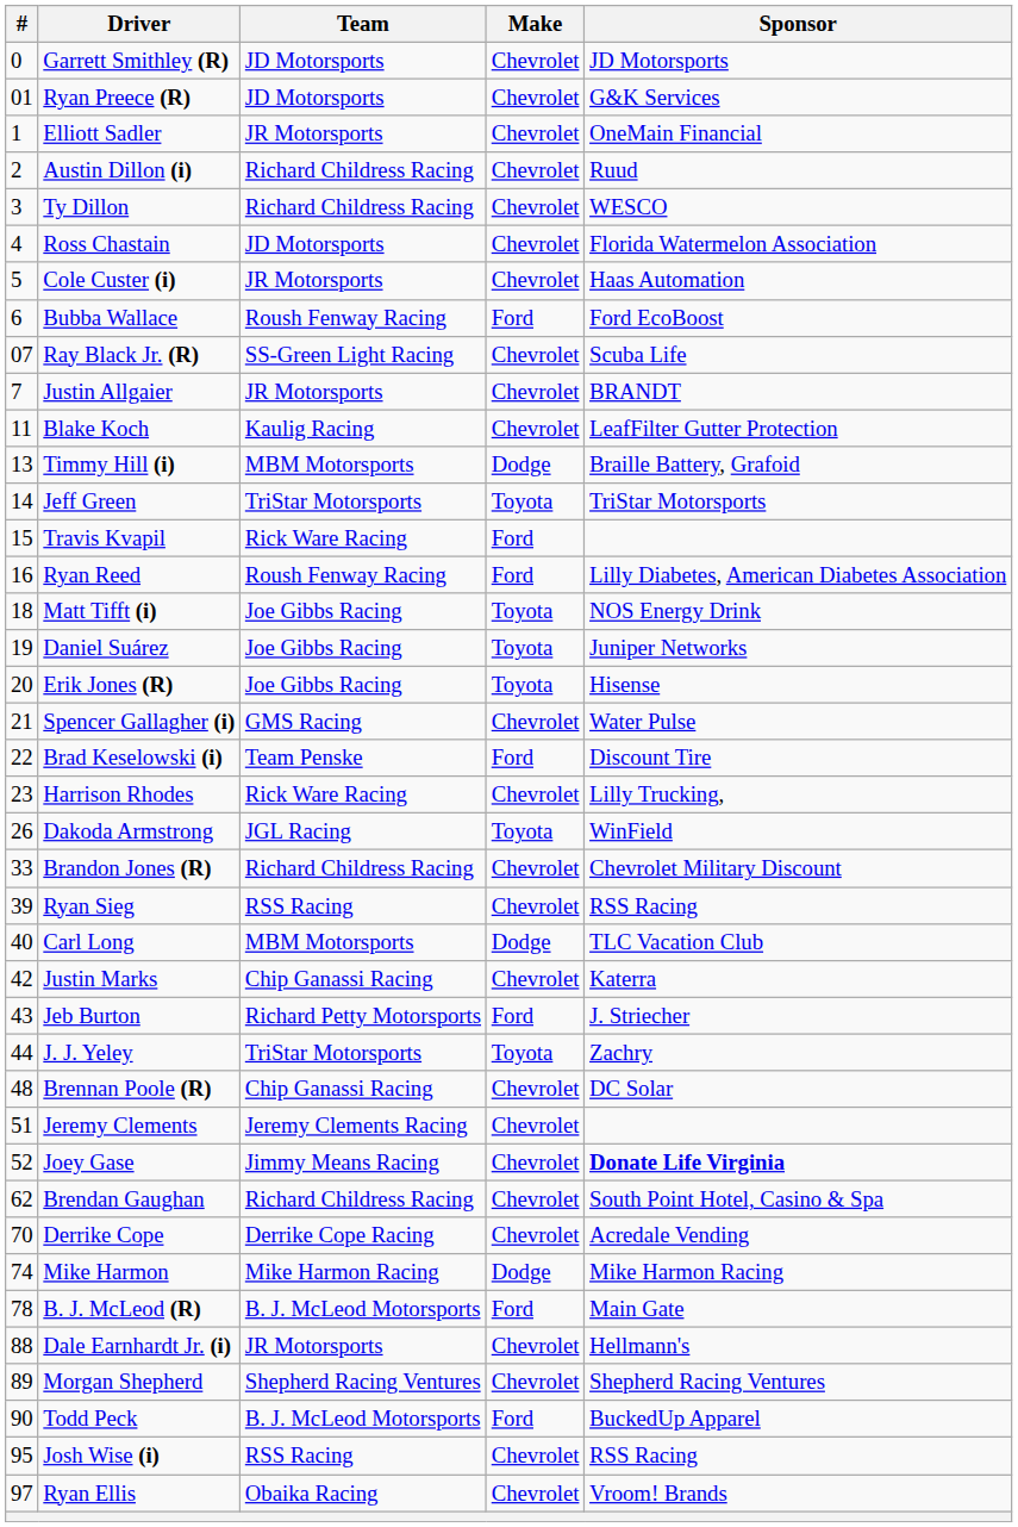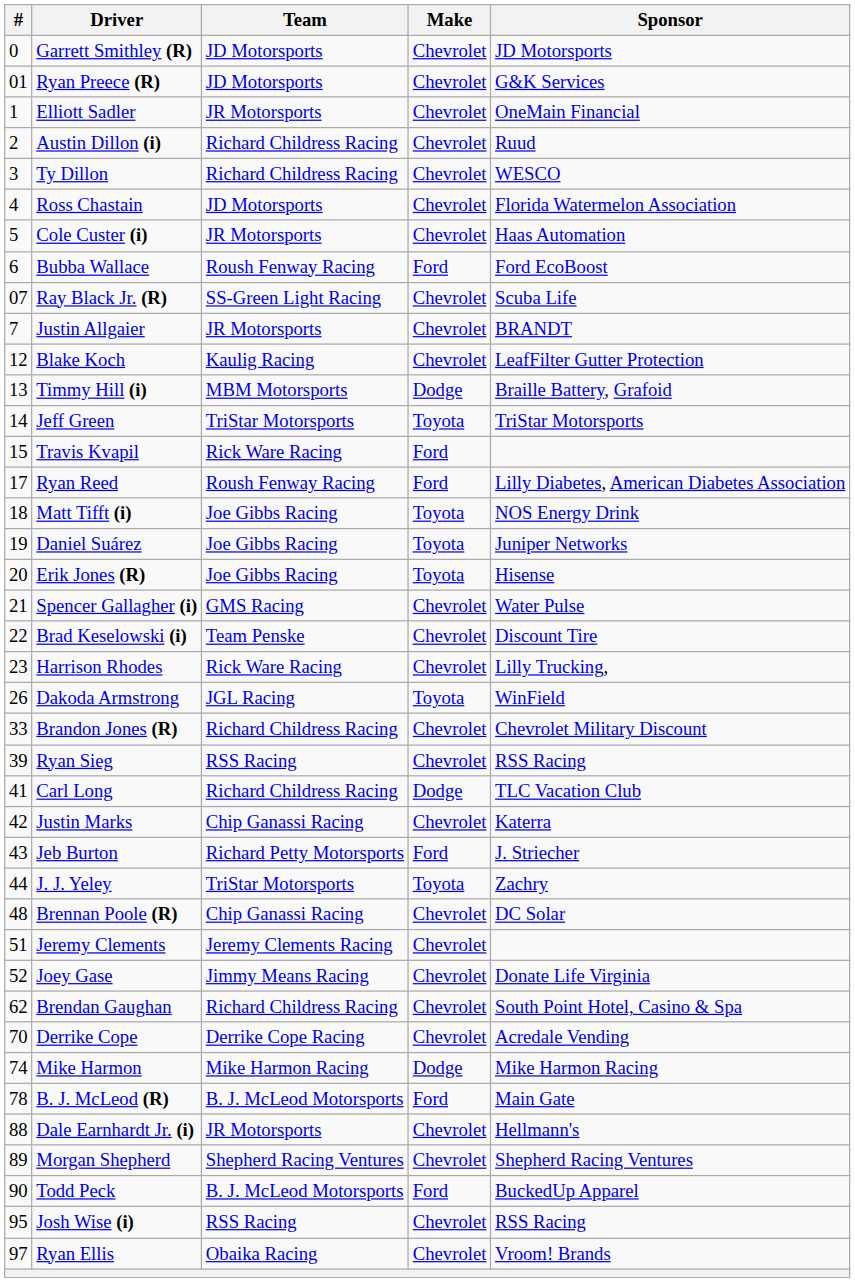 <table class="wikitable" style="font-size:95%">
 <tr>
 <th>#</th>
 <th>Driver</th>
 <th>Team</th>
 <th>Make</th>
 <th>Sponsor</th>
 </tr>
 <tr>
 <td>0</td>
 <td><a href='#'>Garrett Smithley</a> <strong>(R)</strong></td>
 <td><a href='#'>JD Motorsports</a></td>
 <td><a href='#'>Chevrolet</a></td>
 <td><a href='#'>JD Motorsports</a></td>
 </tr>
 <tr>
 <td>01</td>
 <td><a href='#'>Ryan Preece</a> <strong>(R)</strong></td>
 <td><a href='#'>JD Motorsports</a></td>
 <td><a href='#'>Chevrolet</a></td>
 <td><a href='#'>G&K Services</a></td>
 </tr>
 <tr>
 <td>1</td>
 <td><a href='#'>Elliott Sadler</a></td>
 <td><a href='#'>JR Motorsports</a></td>
 <td><a href='#'>Chevrolet</a></td>
 <td><a href='#'>OneMain Financial</a></td>
 </tr>
 <tr>
 <td>2</td>
 <td><a href='#'>Austin Dillon</a> <strong>(i)</strong></td>
 <td><a href='#'>Richard Childress Racing</a></td>
 <td><a href='#'>Chevrolet</a></td>
 <td><a href='#'>Ruud</a></td>
 </tr>
 <tr>
 <td>3</td>
 <td><a href='#'>Ty Dillon</a></td>
 <td><a href='#'>Richard Childress Racing</a></td>
 <td><a href='#'>Chevrolet</a></td>
 <td><a href='#'>WESCO</a></td>
 </tr>
 <tr>
 <td>4</td>
 <td><a href='#'>Ross Chastain</a></td>
 <td><a href='#'>JD Motorsports</a></td>
 <td><a href='#'>Chevrolet</a></td>
 <td><a href='#'>Florida Watermelon Association</a></td>
 </tr>
 <tr>
 <td>5</td>
 <td><a href='#'>Cole Custer</a> <strong>(i)</strong></td>
 <td><a href='#'>JR Motorsports</a></td>
 <td><a href='#'>Chevrolet</a></td>
 <td><a href='#'>Haas Automation</a></td>
 </tr>
 <tr>
 <td>6</td>
 <td><a href='#'>Bubba Wallace</a></td>
 <td><a href='#'>Roush Fenway Racing</a></td>
 <td><a href='#'>Ford</a></td>
 <td><a href='#'>Ford EcoBoost</a></td>
 </tr>
 <tr>
 <td>07</td>
 <td><a href='#'>Ray Black Jr.</a> <strong>(R)</strong></td>
 <td><a href='#'>SS-Green Light Racing</a></td>
 <td><a href='#'>Chevrolet</a></td>
 <td><a href='#'>Scuba Life</a></td>
 </tr>
 <tr>
 <td>7</td>
 <td><a href='#'>Justin Allgaier</a></td>
 <td><a href='#'>JR Motorsports</a></td>
 <td><a href='#'>Chevrolet</a></td>
 <td><a href='#'>BRANDT</a></td>
 </tr>
 <tr>
-<td>11</td>
+<td>12</td>
 <td><a href='#'>Blake Koch</a></td>
 <td><a href='#'>Kaulig Racing</a></td>
 <td><a href='#'>Chevrolet</a></td>
 <td><a href='#'>LeafFilter Gutter Protection</a></td>
 </tr>
 <tr>
 <td>13</td>
 <td><a href='#'>Timmy Hill</a> <strong>(i)</strong></td>
 <td><a href='#'>MBM Motorsports</a></td>
 <td><a href='#'>Dodge</a></td>
 <td><a href='#'>Braille Battery</a>, <a href='#'>Grafoid</a></td>
 </tr>
 <tr>
 <td>14</td>
 <td><a href='#'>Jeff Green</a></td>
 <td><a href='#'>TriStar Motorsports</a></td>
 <td><a href='#'>Toyota</a></td>
 <td><a href='#'>TriStar Motorsports</a></td>
 </tr>
 <tr>
 <td>15</td>
 <td><a href='#'>Travis Kvapil</a></td>
 <td><a href='#'>Rick Ware Racing</a></td>
 <td><a href='#'>Ford</a></td>
 <td></td>
 </tr>
 <tr>
-<td>16</td>
+<td>17</td>
 <td><a href='#'>Ryan Reed</a></td>
 <td><a href='#'>Roush Fenway Racing</a></td>
 <td><a href='#'>Ford</a></td>
 <td><a href='#'>Lilly Diabetes</a>, <a href='#'>American Diabetes Association</a></td>
 </tr>
 <tr>
 <td>18</td>
 <td><a href='#'>Matt Tifft</a> <strong>(i)</strong></td>
 <td><a href='#'>Joe Gibbs Racing</a></td>
 <td><a href='#'>Toyota</a></td>
 <td><a href='#'>NOS Energy Drink</a></td>
 </tr>
 <tr>
 <td>19</td>
 <td><a href='#'>Daniel Suárez</a></td>
 <td><a href='#'>Joe Gibbs Racing</a></td>
 <td><a href='#'>Toyota</a></td>
 <td><a href='#'>Juniper Networks</a></td>
 </tr>
 <tr>
 <td>20</td>
 <td><a href='#'>Erik Jones</a> <strong>(R)</strong></td>
 <td><a href='#'>Joe Gibbs Racing</a></td>
 <td><a href='#'>Toyota</a></td>
 <td><a href='#'>Hisense</a></td>
 </tr>
 <tr>
 <td>21</td>
 <td><a href='#'>Spencer Gallagher</a> <strong>(i)</strong></td>
 <td><a href='#'>GMS Racing</a></td>
 <td><a href='#'>Chevrolet</a></td>
 <td><a href='#'>Water Pulse</a></td>
 </tr>
 <tr>
 <td>22</td>
 <td><a href='#'>Brad Keselowski</a> <strong>(i)</strong></td>
 <td><a href='#'>Team Penske</a></td>
-<td><a href='#'>Ford</a></td>
+<td><a href='#'>Chevrolet</a></td>
 <td><a href='#'>Discount Tire</a></td>
 </tr>
 <tr>
 <td>23</td>
 <td><a href='#'>Harrison Rhodes</a></td>
 <td><a href='#'>Rick Ware Racing</a></td>
 <td><a href='#'>Chevrolet</a></td>
 <td><a href='#'>Lilly Trucking</a>, </td>
 </tr>
 <tr>
 <td>26</td>
 <td><a href='#'>Dakoda Armstrong</a></td>
 <td><a href='#'>JGL Racing</a></td>
 <td><a href='#'>Toyota</a></td>
 <td><a href='#'>WinField</a></td>
 </tr>
 <tr>
 <td>33</td>
 <td><a href='#'>Brandon Jones</a> <strong>(R)</strong></td>
 <td><a href='#'>Richard Childress Racing</a></td>
 <td><a href='#'>Chevrolet</a></td>
 <td><a href='#'>Chevrolet Military Discount</a></td>
 </tr>
 <tr>
 <td>39</td>
 <td><a href='#'>Ryan Sieg</a></td>
 <td><a href='#'>RSS Racing</a></td>
 <td><a href='#'>Chevrolet</a></td>
 <td><a href='#'>RSS Racing</a></td>
 </tr>
 <tr>
-<td>40</td>
+<td>41</td>
 <td><a href='#'>Carl Long</a></td>
-<td><a href='#'>MBM Motorsports</a></td>
+<td><a href='#'>Richard Childress Racing</a></td>
 <td><a href='#'>Dodge</a></td>
 <td><a href='#'>TLC Vacation Club</a></td>
 </tr>
 <tr>
 <td>42</td>
 <td><a href='#'>Justin Marks</a></td>
 <td><a href='#'>Chip Ganassi Racing</a></td>
 <td><a href='#'>Chevrolet</a></td>
 <td><a href='#'>Katerra</a></td>
 </tr>
 <tr>
 <td>43</td>
 <td><a href='#'>Jeb Burton</a></td>
 <td><a href='#'>Richard Petty Motorsports</a></td>
 <td><a href='#'>Ford</a></td>
 <td><a href='#'>J. Striecher</a></td>
 </tr>
 <tr>
 <td>44</td>
 <td><a href='#'>J. J. Yeley</a></td>
 <td><a href='#'>TriStar Motorsports</a></td>
 <td><a href='#'>Toyota</a></td>
 <td><a href='#'>Zachry</a></td>
 </tr>
 <tr>
 <td>48</td>
 <td><a href='#'>Brennan Poole</a> <strong>(R)</strong></td>
 <td><a href='#'>Chip Ganassi Racing</a></td>
 <td><a href='#'>Chevrolet</a></td>
 <td><a href='#'>DC Solar</a></td>
 </tr>
 <tr>
 <td>51</td>
 <td><a href='#'>Jeremy Clements</a></td>
 <td><a href='#'>Jeremy Clements Racing</a></td>
 <td><a href='#'>Chevrolet</a></td>
 <td></td>
 </tr>
 <tr>
 <td>52</td>
 <td><a href='#'>Joey Gase</a></td>
 <td><a href='#'>Jimmy Means Racing</a></td>
 <td><a href='#'>Chevrolet</a></td>
-<td><strong><a href='#'>Donate Life Virginia</a></strong></td>
+<td><a href='#'>Donate Life Virginia</a></td>
 </tr>
 <tr>
 <td>62</td>
 <td><a href='#'>Brendan Gaughan</a></td>
 <td><a href='#'>Richard Childress Racing</a></td>
 <td><a href='#'>Chevrolet</a></td>
 <td><a href='#'>South Point Hotel, Casino & Spa</a></td>
 </tr>
 <tr>
 <td>70</td>
 <td><a href='#'>Derrike Cope</a></td>
 <td><a href='#'>Derrike Cope Racing</a></td>
 <td><a href='#'>Chevrolet</a></td>
 <td><a href='#'>Acredale Vending</a></td>
 </tr>
 <tr>
 <td>74</td>
 <td><a href='#'>Mike Harmon</a></td>
 <td><a href='#'>Mike Harmon Racing</a></td>
 <td><a href='#'>Dodge</a></td>
 <td><a href='#'>Mike Harmon Racing</a></td>
 </tr>
 <tr>
 <td>78</td>
 <td><a href='#'>B. J. McLeod</a> <strong>(R)</strong></td>
 <td><a href='#'>B. J. McLeod Motorsports</a></td>
 <td><a href='#'>Ford</a></td>
 <td><a href='#'>Main Gate</a></td>
 </tr>
 <tr>
 <td>88</td>
 <td><a href='#'>Dale Earnhardt Jr.</a> <strong>(i)</strong></td>
 <td><a href='#'>JR Motorsports</a></td>
 <td><a href='#'>Chevrolet</a></td>
 <td><a href='#'>Hellmann's</a></td>
 </tr>
 <tr>
 <td>89</td>
 <td><a href='#'>Morgan Shepherd</a></td>
 <td><a href='#'>Shepherd Racing Ventures</a></td>
 <td><a href='#'>Chevrolet</a></td>
 <td><a href='#'>Shepherd Racing Ventures</a></td>
 </tr>
 <tr>
 <td>90</td>
 <td><a href='#'>Todd Peck</a></td>
 <td><a href='#'>B. J. McLeod Motorsports</a></td>
 <td><a href='#'>Ford</a></td>
 <td><a href='#'>BuckedUp Apparel</a></td>
 </tr>
 <tr>
 <td>95</td>
 <td><a href='#'>Josh Wise</a> <strong>(i)</strong></td>
 <td><a href='#'>RSS Racing</a></td>
 <td><a href='#'>Chevrolet</a></td>
 <td><a href='#'>RSS Racing</a></td>
 </tr>
 <tr>
 <td>97</td>
 <td><a href='#'>Ryan Ellis</a></td>
 <td><a href='#'>Obaika Racing</a></td>
 <td><a href='#'>Chevrolet</a></td>
 <td><a href='#'>Vroom! Brands</a></td>
 </tr>
 <tr>
 <th colspan="5"></th>
 </tr>
 </table>
